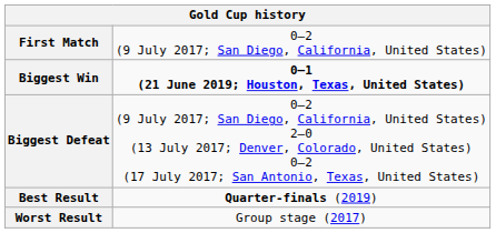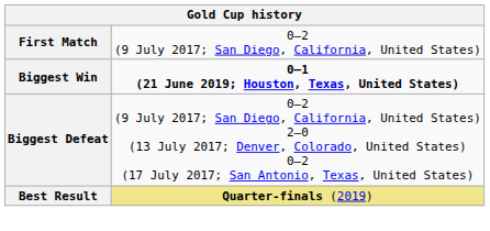 <table class="wikitable collapsible collapsed" style="text-align: center;font-size:90%;">
 <tr>
 <th colspan=2>Gold Cup history</th>
 </tr>
 <tr>
 <th>First Match</th>
 <td> 0–2 <br> (9 July 2017; <a href='#'>San Diego</a>, <a href='#'>California</a>, United States)</td>
 </tr>
 <tr>
 <th>Biggest Win</th>
 <td><strong> 0–1 <br> (21 June 2019; <a href='#'>Houston</a>, <a href='#'>Texas</a>, United States)</strong></td>
 </tr>
 <tr>
 <th>Biggest Defeat</th>
 <td> 0–2 <br> (9 July 2017; <a href='#'>San Diego</a>, <a href='#'>California</a>, United States)<br> 2–0 <br> (13 July 2017; <a href='#'>Denver</a>, <a href='#'>Colorado</a>, United States)<br> 0–2 <br> (17 July 2017; <a href='#'>San Antonio</a>, <a href='#'>Texas</a>, United States)</td>
 </tr>
 <tr>
 <th>Best Result</th>
-<td><strong>Quarter-finals</strong> (<a href='#'>2019</a>)</td>
-</tr>
-<tr>
-<th>Worst Result</th>
-<td>Group stage (<a href='#'>2017</a>)</td>
+<td style="background: khaki;"><strong>Quarter-finals</strong> (<a href='#'>2019</a>)</td>
 </tr>
 </table>
